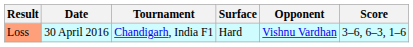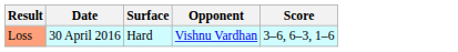 <table class="sortable wikitable" style="font-size:97%;">
 <tr>
 <th>Result</th>
 <th>Date</th>
-<th>Tournament</th>
 <th>Surface</th>
 <th>Opponent</th>
 <th>Score</th>
 </tr>
 <tr bgcolor="CFFCFF">
 <td bgcolor=FFA07A>Loss</td>
 <td>30 April 2016</td>
-<td><a href='#'>Chandigarh</a>, India F1</td>
 <td>Hard</td>
 <td> <a href='#'>Vishnu Vardhan</a></td>
 <td>3–6, 6–3, 1–6</td>
 </tr>
 </table>
